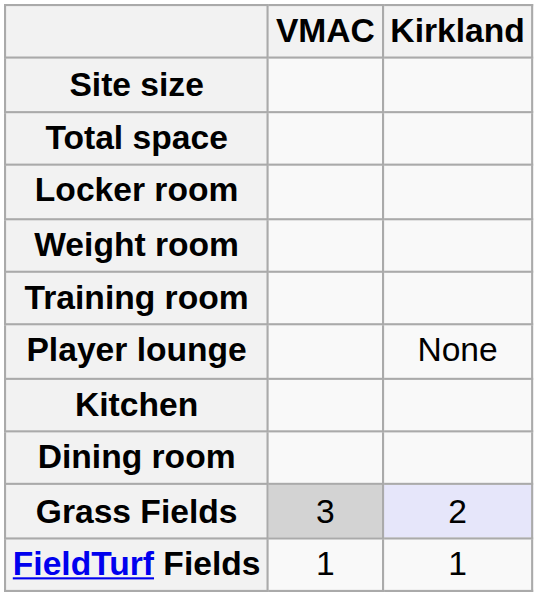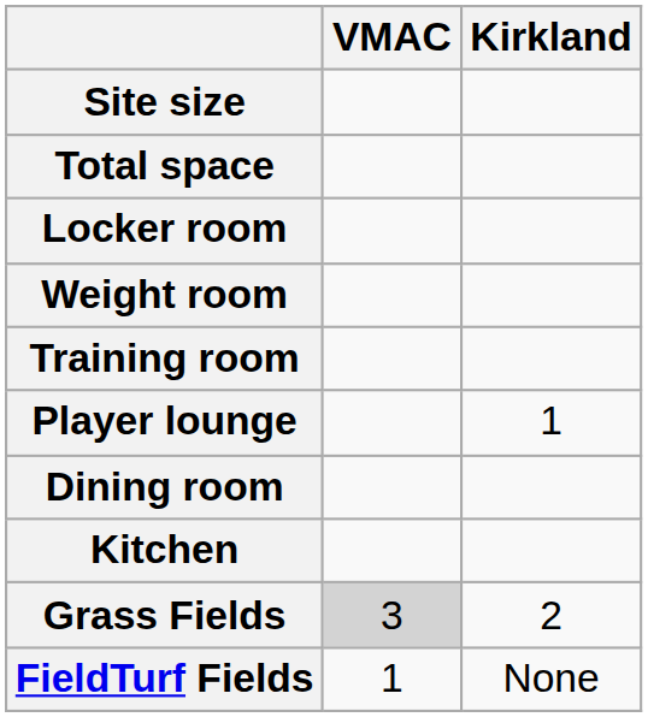 <table class="wikitable" style="text-align:center">
 <tr>
 <th></th>
 <th>VMAC</th>
 <th>Kirkland</th>
 </tr>
 <tr>
 <th>Site size</th>
 <td></td>
 <td></td>
 </tr>
 <tr>
 <th>Total space</th>
 <td></td>
 <td></td>
 </tr>
 <tr>
 <th>Locker room</th>
 <td></td>
 <td></td>
 </tr>
 <tr>
 <th>Weight room</th>
 <td></td>
 <td></td>
 </tr>
 <tr>
 <th>Training room</th>
 <td></td>
 <td></td>
 </tr>
 <tr>
 <th>Player lounge</th>
 <td></td>
-<td>None</td>
+<td>1</td>
+</tr>
+<tr>
+<th>Dining room</th>
+<td></td>
+<td></td>
 </tr>
 <tr>
 <th>Kitchen</th>
 <td></td>
 <td></td>
 </tr>
 <tr>
-<th>Dining room</th>
-<td></td>
-<td></td>
-</tr>
-<tr>
 <th>Grass Fields</th>
 <td style="background: lightgrey;">3</td>
-<td style="background: lavender;">2</td>
+<td>2</td>
 </tr>
 <tr>
 <th><a href='#'>FieldTurf</a> Fields</th>
 <td>1</td>
-<td>1</td>
+<td>None</td>
 </tr>
 </table>
